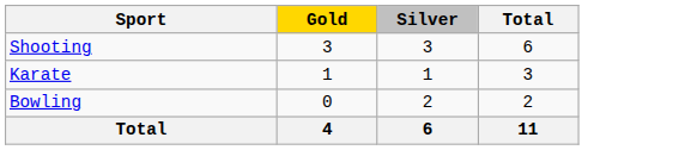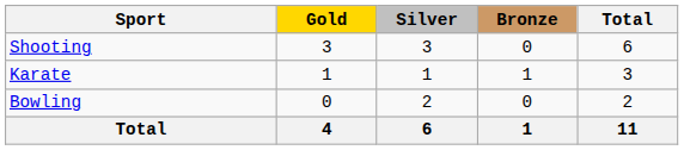 <table class="wikitable sortable" style="text-align:center;">
 <tr>
 <th width=200>Sport</th>
 <td bgcolor=gold width=70><strong>Gold</strong></td>
 <td bgcolor=silver width=70><strong>Silver</strong></td>
+<td bgcolor=#cc9966 width=70><strong>Bronze</strong></td>
 <th width=70>Total</th>
 </tr>
 <tr>
 <td align=left><a href='#'>Shooting</a></td>
 <td>3</td>
 <td>3</td>
+<td>0</td>
 <td>6</td>
 </tr>
 <tr>
 <td align=left><a href='#'>Karate</a></td>
+<td>1</td>
 <td>1</td>
 <td>1</td>
 <td>3</td>
 </tr>
 <tr>
 <td align=left><a href='#'>Bowling</a></td>
 <td>0</td>
 <td>2</td>
+<td>0</td>
 <td>2</td>
 </tr>
 <tr>
 <th>Total</th>
 <th bgcolor=#f7f6a8>4</th>
 <th bgcolor=#dce5e5>6</th>
+<th bgcolor=#ffdab9>1</th>
 <th>11</th>
 </tr>
 </table>
